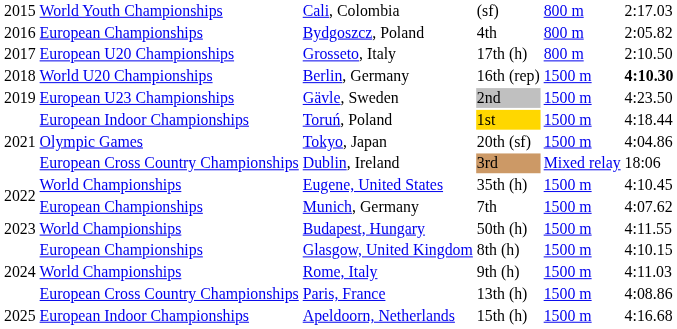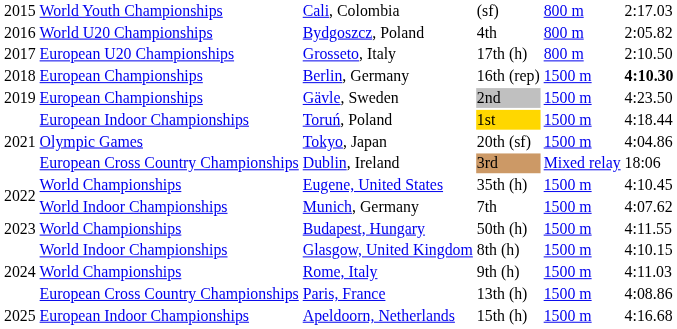 <table>
 <tr>
 <td>2015</td>
 <td><a href='#'>World Youth Championships</a></td>
 <td><a href='#'>Cali</a>, Colombia</td>
 <td>(sf)</td>
 <td><a href='#'>800 m</a></td>
 <td>2:17.03</td>
 <td></td>
 </tr>
 <tr>
 <td>2016</td>
-<td><a href='#'>European Championships</a></td>
+<td><a href='#'>World U20 Championships</a></td>
 <td><a href='#'>Bydgoszcz</a>, Poland</td>
 <td>4th</td>
 <td><a href='#'>800 m</a></td>
 <td>2:05.82</td>
 <td></td>
 </tr>
 <tr>
 <td>2017</td>
 <td><a href='#'>European U20 Championships</a></td>
 <td><a href='#'>Grosseto</a>, Italy</td>
 <td>17th (h)</td>
 <td><a href='#'>800 m</a></td>
 <td>2:10.50</td>
 <td></td>
 </tr>
 <tr>
 <td>2018</td>
-<td><a href='#'>World U20 Championships</a></td>
+<td><a href='#'>European Championships</a></td>
 <td><a href='#'>Berlin</a>, Germany</td>
 <td>16th (rep)</td>
 <td><a href='#'>1500 m</a></td>
 <td><strong>4:10.30</strong></td>
 <td></td>
 </tr>
 <tr>
 <td>2019</td>
-<td><a href='#'>European U23 Championships</a></td>
+<td><a href='#'>European Championships</a></td>
 <td><a href='#'>Gävle</a>, Sweden</td>
 <td bgcolor=silver>2nd</td>
 <td><a href='#'>1500 m</a></td>
 <td>4:23.50</td>
 <td></td>
 </tr>
 <tr>
 <td rowspan=3>2021</td>
 <td><a href='#'>European Indoor Championships</a></td>
 <td><a href='#'>Toruń</a>, Poland</td>
 <td bgcolor=gold>1st</td>
 <td><a href='#'>1500 m</a></td>
 <td>4:18.44 </td>
 <td></td>
 </tr>
 <tr>
 <td><a href='#'>Olympic Games</a></td>
 <td><a href='#'>Tokyo</a>, Japan</td>
 <td>20th (sf)</td>
 <td><a href='#'>1500 m</a></td>
 <td>4:04.86</td>
 <td></td>
 </tr>
 <tr>
 <td><a href='#'>European Cross Country Championships</a></td>
 <td><a href='#'>Dublin</a>, Ireland</td>
 <td bgcolor=cc9966>3rd</td>
 <td><a href='#'>Mixed relay</a></td>
 <td>18:06</td>
 <td></td>
 </tr>
 <tr>
 <td rowspan=2>2022</td>
 <td><a href='#'>World Championships</a></td>
 <td><a href='#'>Eugene, United States</a></td>
 <td>35th (h)</td>
 <td><a href='#'>1500 m</a></td>
 <td>4:10.45</td>
 </tr>
 <tr>
-<td><a href='#'>European Championships</a></td>
+<td><a href='#'>World Indoor Championships</a></td>
 <td><a href='#'>Munich</a>, Germany</td>
 <td>7th</td>
 <td><a href='#'>1500 m</a></td>
 <td>4:07.62</td>
 <td></td>
 </tr>
 <tr>
 <td>2023</td>
 <td><a href='#'>World Championships</a></td>
 <td><a href='#'>Budapest, Hungary</a></td>
 <td>50th (h)</td>
 <td><a href='#'>1500 m</a></td>
 <td>4:11.55</td>
 <td></td>
 </tr>
 <tr>
 <td rowspan=3>2024</td>
-<td><a href='#'>European Championships</a></td>
+<td><a href='#'>World Indoor Championships</a></td>
 <td><a href='#'>Glasgow, United Kingdom</a></td>
 <td>8th (h)</td>
 <td><a href='#'>1500 m</a></td>
 <td>4:10.15</td>
 <td></td>
 </tr>
 <tr>
 <td><a href='#'>World Championships</a></td>
 <td><a href='#'>Rome, Italy</a></td>
 <td>9th (h)</td>
 <td><a href='#'>1500 m</a></td>
 <td>4:11.03</td>
 <td></td>
 </tr>
 <tr>
 <td><a href='#'>European Cross Country Championships</a></td>
 <td><a href='#'>Paris, France</a></td>
 <td>13th (h)</td>
 <td><a href='#'>1500 m</a></td>
 <td>4:08.86</td>
 <td></td>
 </tr>
 <tr>
 <td>2025</td>
 <td><a href='#'>European  Indoor Championships</a></td>
 <td><a href='#'>Apeldoorn, Netherlands</a></td>
 <td>15th (h)</td>
 <td><a href='#'>1500 m</a></td>
 <td>4:16.68</td>
 <td></td>
 </tr>
 </table>
